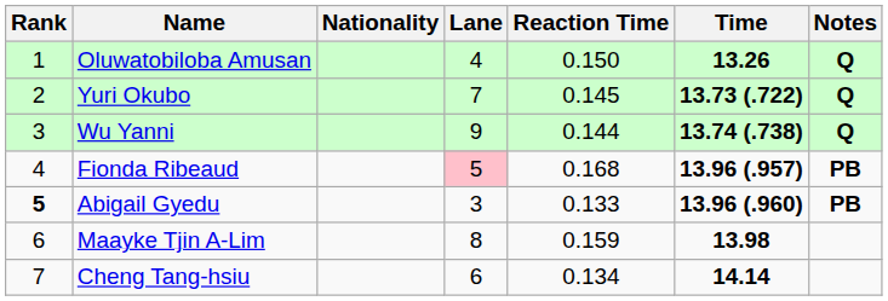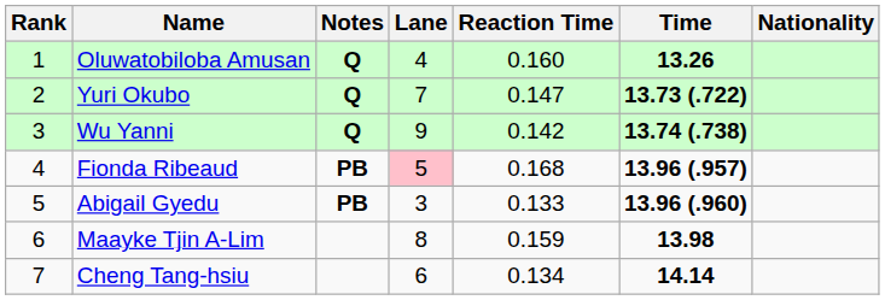 <table class="wikitable sortable" style="text-align:center">
 <tr>
 <th>Rank</th>
 <th>Name</th>
-<th>Nationality</th>
+<th>Notes</th>
 <th>Lane</th>
 <th>Reaction Time</th>
 <th>Time</th>
-<th>Notes</th>
+<th>Nationality</th>
 </tr>
 <tr bgcolor=ccffcc>
 <td>1</td>
 <td align=left><a href='#'>Oluwatobiloba Amusan</a></td>
+<td><strong>Q</strong></td>
+<td>4</td>
+<td>0.160</td>
+<td><strong>13.26</strong></td>
 <td align=left></td>
-<td>4</td>
-<td>0.150</td>
-<td><strong>13.26</strong></td>
-<td><strong>Q</strong></td>
 </tr>
 <tr bgcolor=ccffcc>
 <td>2</td>
 <td align=left><a href='#'>Yuri Okubo</a></td>
+<td><strong>Q</strong></td>
+<td>7</td>
+<td>0.147</td>
+<td><strong>13.73 (.722)</strong></td>
 <td align=left></td>
-<td>7</td>
-<td>0.145</td>
-<td><strong>13.73 (.722)</strong></td>
-<td><strong>Q</strong></td>
 </tr>
 <tr bgcolor=ccffcc>
 <td>3</td>
 <td align=left><a href='#'>Wu Yanni</a></td>
+<td><strong>Q</strong></td>
+<td>9</td>
+<td>0.142</td>
+<td><strong>13.74 (.738)</strong></td>
 <td align=left></td>
-<td>9</td>
-<td>0.144</td>
-<td><strong>13.74 (.738)</strong></td>
-<td><strong>Q</strong></td>
 </tr>
 <tr>
 <td>4</td>
 <td align=left><a href='#'>Fionda Ribeaud</a></td>
-<td align=left></td>
+<td><strong>PB</strong></td>
 <td style="background: pink;">5</td>
 <td>0.168</td>
 <td><strong>13.96 (.957)</strong></td>
-<td><strong>PB</strong></td>
+<td align=left></td>
 </tr>
 <tr>
-<td><strong>5</strong></td>
+<td>5</td>
 <td align=left><a href='#'>Abigail Gyedu</a></td>
-<td align=left></td>
+<td><strong>PB</strong></td>
 <td>3</td>
 <td>0.133</td>
 <td><strong>13.96 (.960)</strong></td>
-<td><strong>PB</strong></td>
+<td align=left></td>
 </tr>
 <tr>
 <td>6</td>
 <td align=left><a href='#'>Maayke Tjin A-Lim</a></td>
-<td align=left></td>
+<td></td>
 <td>8</td>
 <td>0.159</td>
 <td><strong>13.98</strong></td>
-<td></td>
+<td align=left></td>
 </tr>
 <tr>
 <td>7</td>
 <td align=left><a href='#'>Cheng Tang-hsiu</a></td>
-<td align=left></td>
+<td></td>
 <td>6</td>
 <td>0.134</td>
 <td><strong>14.14</strong></td>
-<td></td>
+<td align=left></td>
 </tr>
 </table>
